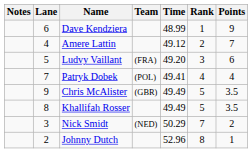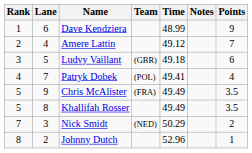 <table class="wikitable sortable" style="text-align:center">
 <tr>
-<th>Notes</th>
+<th>Rank</th>
 <th>Lane</th>
 <th>Name</th>
 <th>Team</th>
 <th>Time</th>
-<th>Rank</th>
+<th>Notes</th>
 <th>Points</th>
 </tr>
 <tr>
-<td></td>
+<td>1</td>
 <td>6</td>
 <td align=left><a href='#'>Dave Kendziera</a></td>
 <td align=left></td>
 <td>48.99</td>
-<td>1</td>
+<td></td>
 <td>9</td>
 </tr>
 <tr>
-<td></td>
+<td>2</td>
 <td>4</td>
 <td align=left><a href='#'>Amere Lattin</a></td>
 <td align=left></td>
 <td>49.12</td>
-<td>2</td>
+<td></td>
 <td>7</td>
 </tr>
 <tr>
-<td></td>
+<td>3</td>
 <td>5</td>
 <td align=left><a href='#'>Ludvy Vaillant</a></td>
-<td align=left> <small>(FRA)</small></td>
-<td>49.20</td>
-<td>3</td>
+<td align=left> <small>(GBR)</small></td>
+<td>49.18</td>
+<td></td>
 <td>6</td>
 </tr>
 <tr>
-<td></td>
+<td>4</td>
 <td>7</td>
 <td align=left><a href='#'>Patryk Dobek</a></td>
 <td align=left> <small>(POL)</small></td>
 <td>49.41</td>
-<td>4</td>
+<td></td>
 <td>4</td>
 </tr>
 <tr>
-<td></td>
+<td>5</td>
 <td>9</td>
 <td align=left><a href='#'>Chris McAlister</a></td>
-<td align=left> <small>(GBR)</small></td>
+<td align=left> <small>(FRA)</small></td>
 <td>49.49</td>
-<td>5</td>
+<td></td>
 <td>3.5</td>
 </tr>
 <tr>
-<td></td>
+<td>5</td>
 <td>8</td>
 <td align=left><a href='#'>Khallifah Rosser</a></td>
 <td align=left></td>
 <td>49.49</td>
-<td>5</td>
+<td></td>
 <td>3.5</td>
 </tr>
 <tr>
-<td></td>
+<td>7</td>
 <td>3</td>
 <td align=left><a href='#'>Nick Smidt</a></td>
 <td align=left> <small>(NED)</small></td>
 <td>50.29</td>
-<td>7</td>
+<td></td>
 <td>2</td>
 </tr>
 <tr>
-<td></td>
+<td>8</td>
 <td>2</td>
 <td align=left><a href='#'>Johnny Dutch</a></td>
 <td align=left></td>
 <td>52.96</td>
-<td>8</td>
+<td></td>
 <td>1</td>
 </tr>
 </table>
